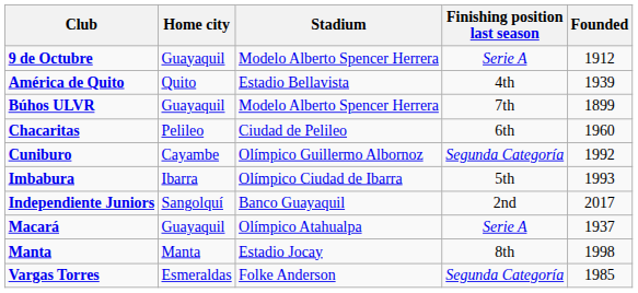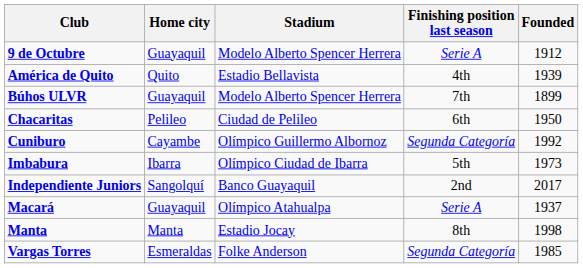 <table class="wikitable sortable">
 <tr>
 <th>Club</th>
 <th>Home city</th>
 <th>Stadium</th>
 <th>Finishing position<br><a href='#'>last season</a></th>
 <th>Founded</th>
 </tr>
 <tr>
 <td><strong><a href='#'>9 de Octubre</a></strong></td>
 <td><a href='#'>Guayaquil</a></td>
 <td><a href='#'>Modelo Alberto Spencer Herrera</a></td>
 <td align=center><em><a href='#'>Serie A</a></em></td>
 <td align=center>1912</td>
 </tr>
 <tr>
 <td><strong><a href='#'>América de Quito</a></strong></td>
 <td><a href='#'>Quito</a></td>
 <td><a href='#'>Estadio Bellavista</a></td>
 <td align=center>4th</td>
 <td align=center>1939</td>
 </tr>
 <tr>
 <td><strong><a href='#'>Búhos ULVR</a></strong></td>
 <td><a href='#'>Guayaquil</a></td>
 <td><a href='#'>Modelo Alberto Spencer Herrera</a></td>
 <td align=center>7th</td>
 <td align=center>1899</td>
 </tr>
 <tr>
 <td><strong><a href='#'>Chacaritas</a></strong></td>
 <td><a href='#'>Pelileo</a></td>
 <td><a href='#'>Ciudad de Pelileo</a></td>
 <td align=center>6th</td>
-<td align=center>1960</td>
+<td align=center>1950</td>
 </tr>
 <tr>
 <td><strong><a href='#'>Cuniburo</a></strong></td>
 <td><a href='#'>Cayambe</a></td>
 <td><a href='#'>Olímpico Guillermo Albornoz</a></td>
 <td align=center><em><a href='#'>Segunda Categoría</a></em></td>
 <td align=center>1992</td>
 </tr>
 <tr>
 <td><strong><a href='#'>Imbabura</a></strong></td>
 <td><a href='#'>Ibarra</a></td>
 <td><a href='#'>Olímpico Ciudad de Ibarra</a></td>
 <td align=center>5th</td>
-<td align=center>1993</td>
+<td align=center>1973</td>
 </tr>
 <tr>
 <td><strong><a href='#'>Independiente Juniors</a></strong></td>
 <td><a href='#'>Sangolquí</a></td>
 <td><a href='#'>Banco Guayaquil</a></td>
 <td align=center>2nd</td>
 <td align=center>2017</td>
 </tr>
 <tr>
 <td><strong><a href='#'>Macará</a></strong></td>
 <td><a href='#'>Guayaquil</a></td>
 <td><a href='#'>Olímpico Atahualpa</a></td>
 <td align=center><em><a href='#'>Serie A</a></em></td>
 <td align=center>1937</td>
 </tr>
 <tr>
 <td><strong><a href='#'>Manta</a></strong></td>
 <td><a href='#'>Manta</a></td>
 <td><a href='#'>Estadio Jocay</a></td>
 <td align=center>8th</td>
 <td align=center>1998</td>
 </tr>
 <tr>
 <td><strong><a href='#'>Vargas Torres</a></strong></td>
 <td><a href='#'>Esmeraldas</a></td>
 <td><a href='#'>Folke Anderson</a></td>
 <td align=center><em><a href='#'>Segunda Categoría</a></em></td>
 <td align=center>1985</td>
 </tr>
 </table>
